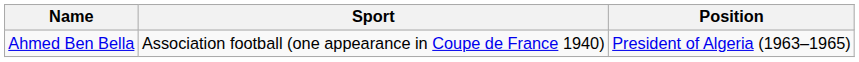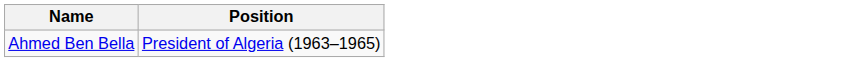 <table class="wikitable">
 <tr>
 <th>Name</th>
-<th>Sport</th>
 <th>Position</th>
 </tr>
 <tr>
 <td data-sort-value="Ben Bella, Ahmed"><a href='#'>Ahmed Ben Bella</a></td>
-<td>Association football (one appearance in <a href='#'>Coupe de France</a> 1940)</td>
 <td><a href='#'>President of Algeria</a> (1963–1965)</td>
 </tr>
 </table>
